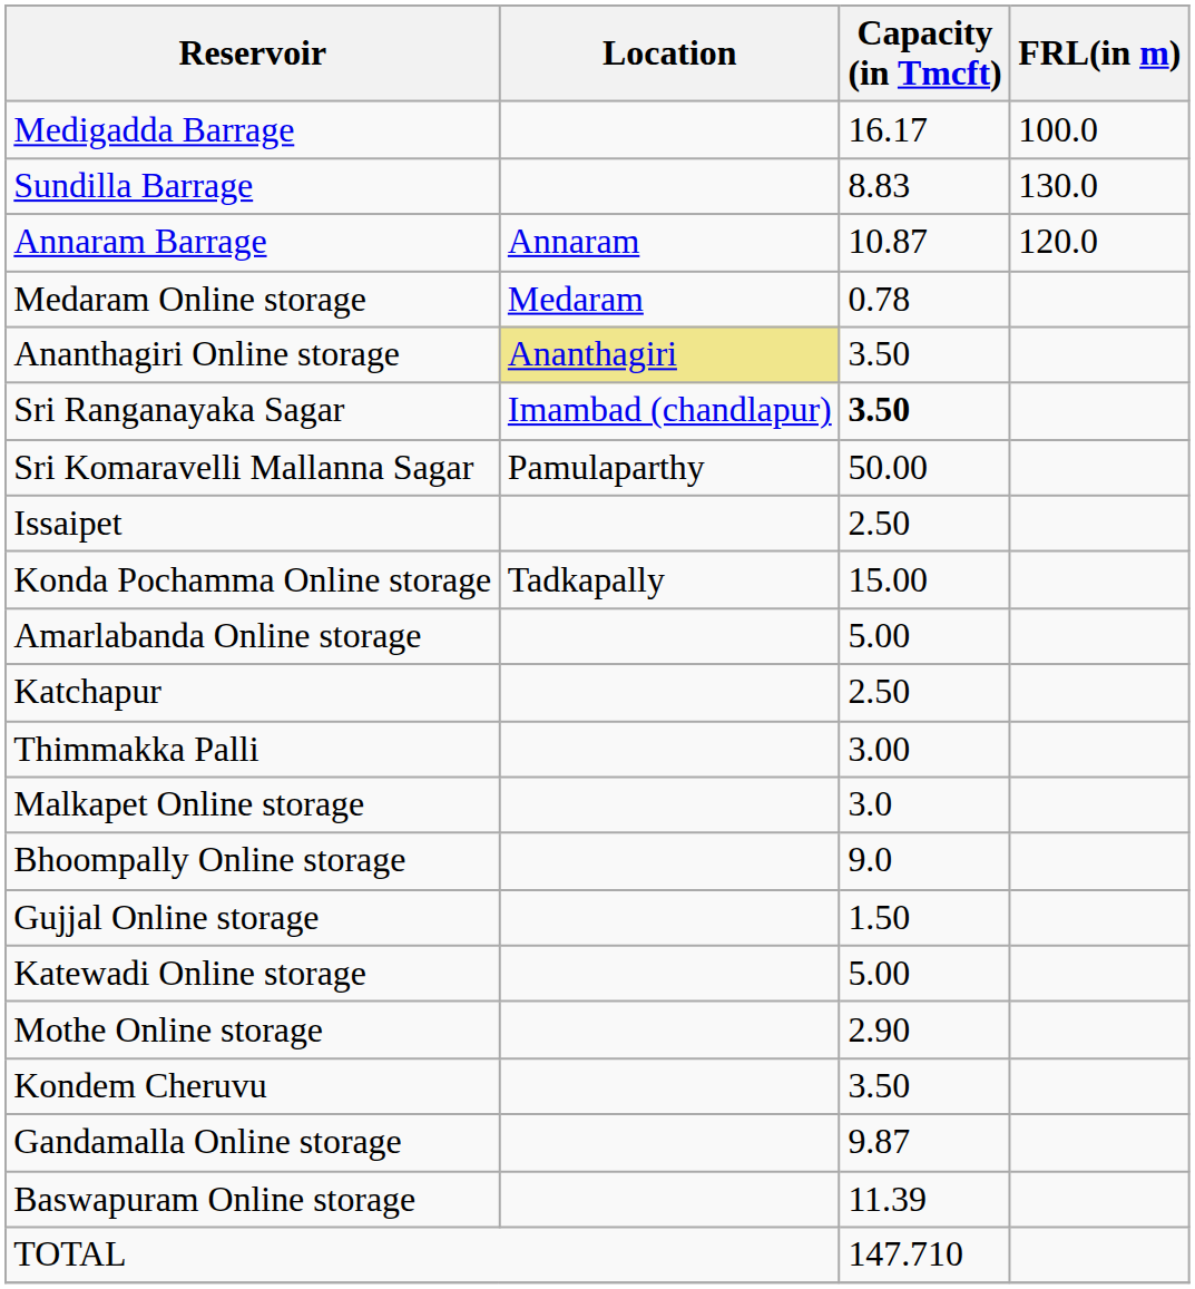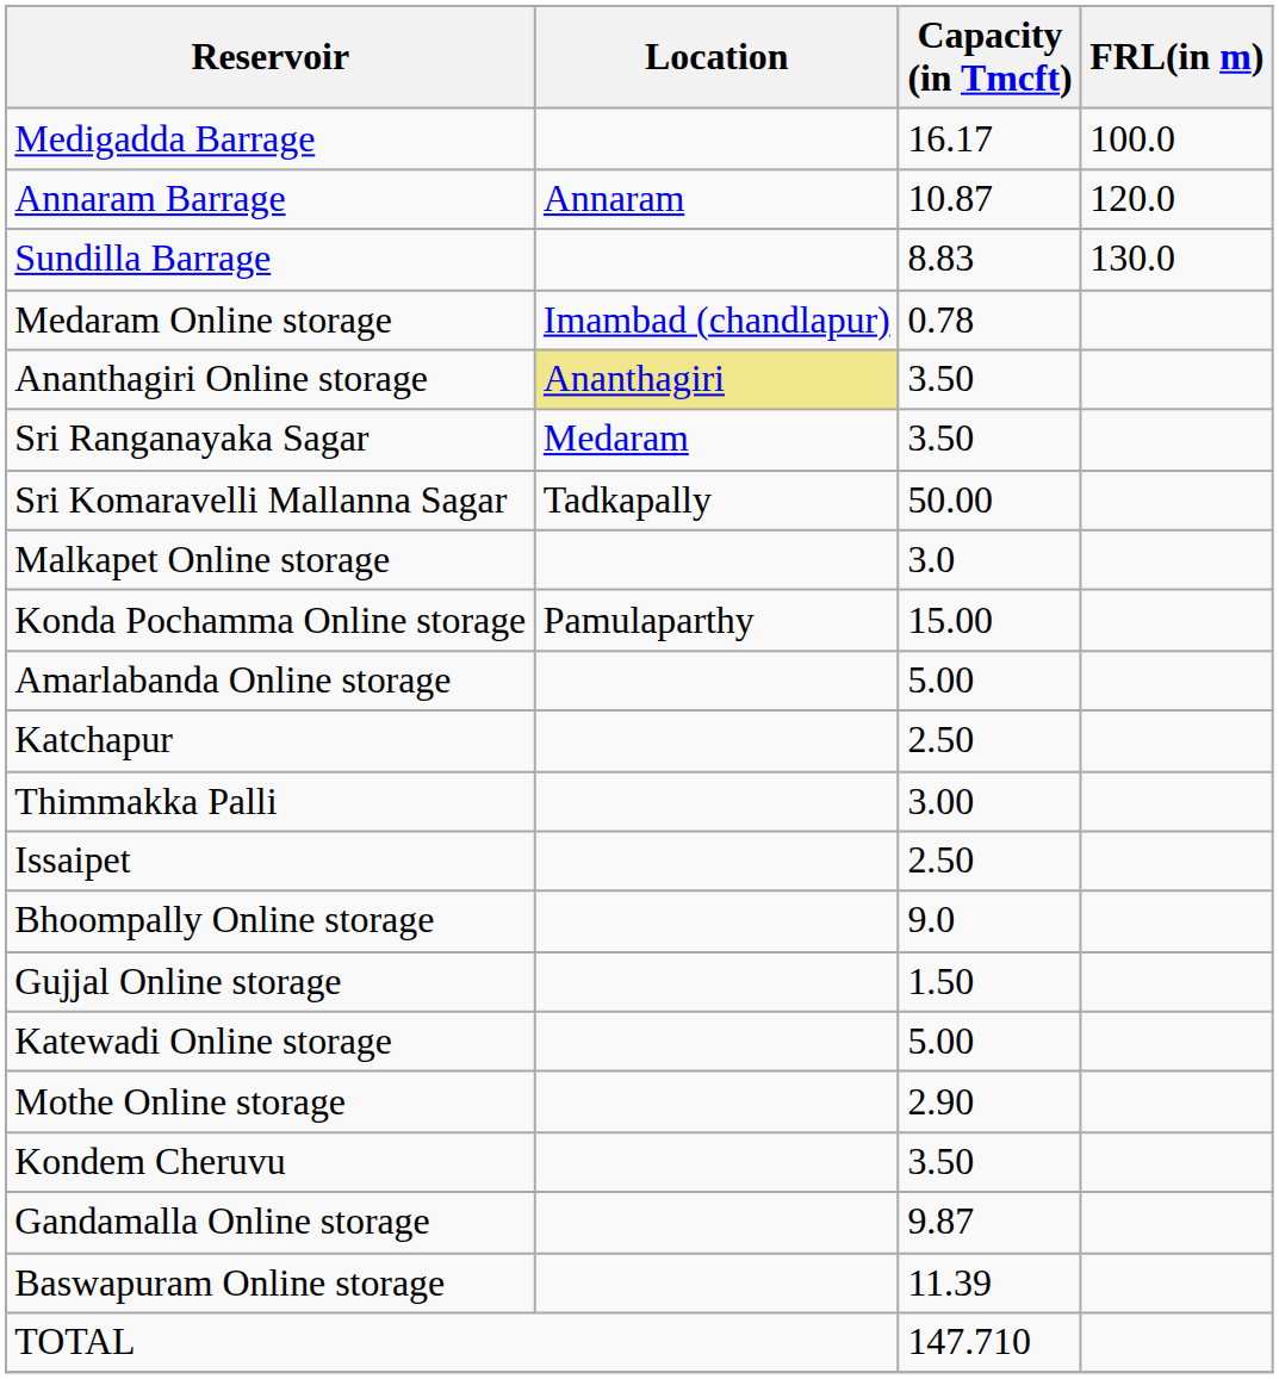 <table class="wikitable">
 <tr>
 <th>Reservoir</th>
 <th>Location</th>
 <th>Capacity<br>(in <a href='#'>Tmcft</a>)</th>
 <th>FRL(in <a href='#'>m</a>)<br></th>
 </tr>
 <tr>
 <td><a href='#'>Medigadda Barrage</a></td>
 <td></td>
 <td>16.17</td>
 <td>100.0</td>
 </tr>
 <tr>
+<td><a href='#'>Annaram Barrage</a></td>
+<td><a href='#'>Annaram</a></td>
+<td>10.87</td>
+<td>120.0</td>
+</tr>
+<tr>
 <td><a href='#'>Sundilla Barrage</a></td>
 <td></td>
 <td>8.83</td>
 <td>130.0</td>
 </tr>
 <tr>
-<td><a href='#'>Annaram Barrage</a></td>
-<td><a href='#'>Annaram</a></td>
-<td>10.87</td>
-<td>120.0</td>
-</tr>
-<tr>
 <td>Medaram Online storage</td>
-<td><a href='#'>Medaram</a></td>
+<td><a href='#'>Imambad (chandlapur)</a></td>
 <td>0.78</td>
 <td></td>
 </tr>
 <tr>
 <td>Ananthagiri Online storage</td>
 <td style="background: khaki;"><a href='#'>Ananthagiri</a></td>
 <td>3.50</td>
 <td></td>
 </tr>
 <tr>
 <td>Sri Ranganayaka Sagar</td>
-<td><a href='#'>Imambad (chandlapur)</a></td>
-<td><strong>3.50</strong></td>
+<td><a href='#'>Medaram</a></td>
+<td>3.50</td>
 <td></td>
 </tr>
 <tr +419m>
 <td>Sri Komaravelli Mallanna Sagar</td>
-<td>Pamulaparthy</td>
+<td>Tadkapally</td>
 <td>50.00</td>
 <td></td>
 </tr>
 <tr>
-<td>Issaipet</td>
+<td>Malkapet Online storage</td>
 <td></td>
-<td>2.50</td>
+<td>3.0</td>
 <td></td>
 </tr>
 <tr>
 <td>Konda Pochamma Online storage</td>
-<td>Tadkapally</td>
+<td>Pamulaparthy</td>
 <td>15.00</td>
 <td></td>
 </tr>
 <tr>
 <td>Amarlabanda Online storage</td>
 <td></td>
 <td>5.00</td>
 <td></td>
 </tr>
 <tr>
 <td>Katchapur</td>
 <td></td>
 <td>2.50</td>
 <td></td>
 </tr>
 <tr>
 <td>Thimmakka Palli</td>
 <td></td>
 <td>3.00</td>
 <td></td>
 </tr>
 <tr>
-<td>Malkapet Online storage</td>
+<td>Issaipet</td>
 <td></td>
-<td>3.0</td>
+<td>2.50</td>
 <td></td>
 </tr>
 <tr>
 <td>Bhoompally Online storage</td>
 <td></td>
 <td>9.0</td>
 <td></td>
 </tr>
 <tr>
 <td>Gujjal Online storage</td>
 <td></td>
 <td>1.50</td>
 <td></td>
 </tr>
 <tr>
 <td>Katewadi Online storage</td>
 <td></td>
 <td>5.00</td>
 <td></td>
 </tr>
 <tr>
 <td>Mothe Online storage</td>
 <td></td>
 <td>2.90</td>
 <td></td>
 </tr>
 <tr>
 <td>Kondem Cheruvu</td>
 <td></td>
 <td>3.50</td>
 <td></td>
 </tr>
 <tr>
 <td>Gandamalla Online storage</td>
 <td></td>
 <td>9.87</td>
 <td></td>
 </tr>
 <tr>
 <td>Baswapuram Online storage</td>
 <td></td>
 <td>11.39</td>
 <td></td>
 </tr>
 <tr>
 <td colspan="2">TOTAL</td>
 <td>147.710</td>
 <td></td>
 </tr>
 <tr>
 </tr>
 </table>
